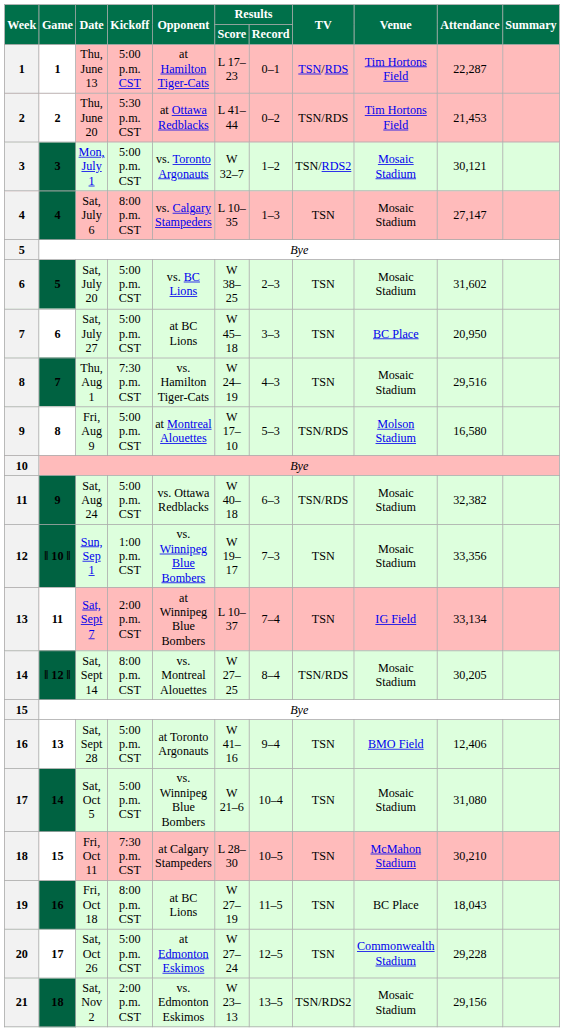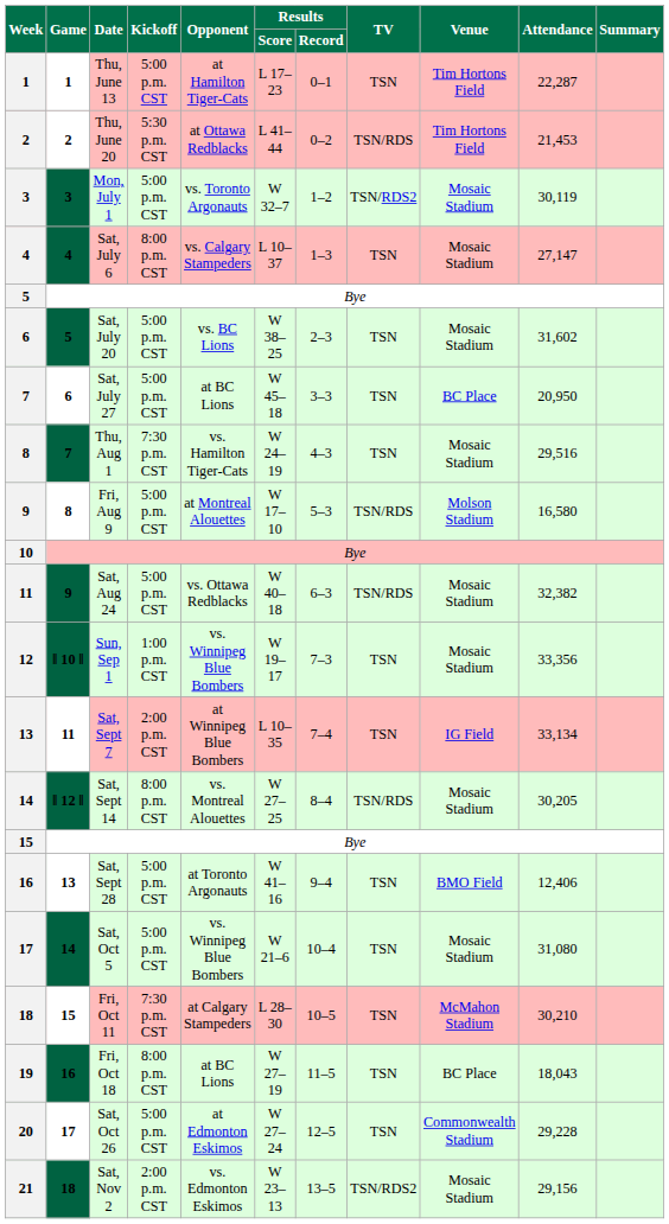 <table class="wikitable" style="font-size: 95%;">
 <tr>
 <th style="background:#00704A;color:White;" rowspan=2>Week</th>
 <th style="background:#00704A;color:White;" rowspan=2>Game</th>
 <th style="background:#00704A;color:White;" rowspan=2>Date</th>
 <th style="background:#00704A;color:White;" rowspan=2>Kickoff</th>
 <th style="background:#00704A;color:White;" rowspan=2>Opponent</th>
 <th style="background:#00704A;color:White;" colspan=2>Results</th>
 <th style="background:#00704A;color:White;" rowspan=2>TV</th>
 <th style="background:#00704A;color:White;" rowspan=2>Venue</th>
 <th style="background:#00704A;color:White;" rowspan=2>Attendance</th>
 <th style="background:#00704A;color:White;" rowspan=2>Summary</th>
 </tr>
 <tr>
 <th style="background:#00704A;color:White;">Score</th>
 <th style="background:#00704A;color:White;">Record</th>
 </tr>
 <tr align="center" bgcolor="#ffbbbb">
 <th align="center"><strong>1</strong></th>
 <th style="text-align:center; background:white;"><span><strong>1</strong></span></th>
 <td align="center">Thu, June 13</td>
 <td align="center">5:00 p.m. <a href='#'>CST</a></td>
 <td align="center">at <a href='#'>Hamilton Tiger-Cats</a></td>
 <td align="center">L 17–23</td>
 <td align="center">0–1</td>
-<td align="center"><a href='#'>TSN</a>/<a href='#'>RDS</a></td>
+<td align="center">TSN</td>
 <td align="center"><a href='#'>Tim Hortons Field</a></td>
 <td align="center">22,287</td>
 <td align="center"></td>
 </tr>
 <tr align="center" bgcolor="#ffbbbb">
 <th align="center"><strong>2</strong></th>
 <th style="text-align:center; background:white;"><span><strong>2</strong></span></th>
 <td align="center">Thu, June 20</td>
 <td align="center">5:30 p.m. CST</td>
 <td align="center">at <a href='#'>Ottawa Redblacks</a></td>
 <td align="center">L 41–44</td>
 <td align="center">0–2</td>
 <td align="center">TSN/RDS</td>
 <td align="center"><a href='#'>Tim Hortons Field</a></td>
 <td align="center">21,453</td>
 <td align="center"></td>
 </tr>
 <tr align="center" bgcolor="#ddffdd">
 <th align="center"><strong>3</strong></th>
 <th style="text-align:center; background:#006241;"><span><strong>3</strong></span></th>
 <td align="center"><a href='#'>Mon, July 1</a></td>
 <td align="center">5:00 p.m. CST</td>
 <td align="center">vs. <a href='#'>Toronto Argonauts</a></td>
 <td align="center">W 32–7</td>
 <td align="center">1–2</td>
 <td align="center">TSN/<a href='#'>RDS2</a></td>
 <td align="center"><a href='#'>Mosaic Stadium</a></td>
-<td align="center">30,121</td>
+<td align="center">30,119</td>
 <td align="center"></td>
 </tr>
 <tr align="center" bgcolor="#ffbbbb">
 <th align="center"><strong>4</strong></th>
 <th style="text-align:center; background:#006241;"><span><strong>4</strong></span></th>
 <td align="center">Sat, July 6</td>
 <td align="center">8:00 p.m. CST</td>
 <td align="center">vs. <a href='#'>Calgary Stampeders</a></td>
-<td align="center">L 10–35</td>
+<td align="center">L 10–37</td>
 <td align="center">1–3</td>
 <td align="center">TSN</td>
 <td align="center">Mosaic Stadium</td>
 <td align="center">27,147</td>
 <td align="center"></td>
 </tr>
 <tr align="center" bgcolor="#ffffff">
 <th align="center"><strong>5</strong></th>
 <td colspan=10 align="center" valign="middle"><em>Bye</em></td>
 </tr>
 <tr align="center" bgcolor="#ddffdd">
 <th align="center"><strong>6</strong></th>
 <th style="text-align:center; background:#006241;"><span><strong>5</strong></span></th>
 <td align="center">Sat, July 20</td>
 <td align="center">5:00 p.m. CST</td>
 <td align="center">vs. <a href='#'>BC Lions</a></td>
 <td align="center">W 38–25</td>
 <td align="center">2–3</td>
 <td align="center">TSN</td>
 <td align="center">Mosaic Stadium</td>
 <td align="center">31,602</td>
 <td align="center"></td>
 </tr>
 <tr align="center" bgcolor="#ddffdd">
 <th align="center"><strong>7</strong></th>
 <th style="text-align:center; background:white;"><span><strong>6</strong></span></th>
 <td align="center">Sat, July 27</td>
 <td align="center">5:00 p.m. CST</td>
 <td align="center">at BC Lions</td>
 <td align="center">W 45–18</td>
 <td align="center">3–3</td>
 <td align="center">TSN</td>
 <td align="center"><a href='#'>BC Place</a></td>
 <td align="center">20,950</td>
 <td align="center"></td>
 </tr>
 <tr align="center" bgcolor="#ddffdd">
 <th align="center"><strong>8</strong></th>
 <th style="text-align:center; background:#006241;"><span><strong>7</strong></span></th>
 <td align="center">Thu, Aug 1</td>
 <td align="center">7:30 p.m. CST</td>
 <td align="center">vs. Hamilton Tiger-Cats</td>
 <td align="center">W 24–19</td>
 <td align="center">4–3</td>
 <td align="center">TSN</td>
 <td align="center">Mosaic Stadium</td>
 <td align="center">29,516</td>
 <td align="center"></td>
 </tr>
 <tr align="center" bgcolor="#ddffdd">
 <th align="center"><strong>9</strong></th>
 <th style="text-align:center; background:white;"><span><strong>8</strong></span></th>
 <td align="center">Fri, Aug 9</td>
 <td align="center">5:00 p.m. CST</td>
 <td align="center">at <a href='#'>Montreal Alouettes</a></td>
 <td align="center">W 17–10</td>
 <td align="center">5–3</td>
 <td align="center">TSN/RDS</td>
 <td align="center"><a href='#'>Molson Stadium</a></td>
 <td align="center">16,580</td>
 <td align="center"></td>
 </tr>
 <tr align="center" bgcolor="#ffbbbb"|-align="center" bgcolor="#ffffff">
 <th align="center"><strong>10</strong></th>
 <td colspan=10 align="center" valign="middle"><em>Bye</em></td>
 </tr>
 <tr align="center" bgcolor="#ddffdd">
 <th align="center"><strong>11</strong></th>
 <th style="text-align:center; background:#006241;"><span><strong>9</strong></span></th>
 <td align="center">Sat, Aug 24</td>
 <td align="center">5:00 p.m. CST</td>
 <td align="center">vs. Ottawa Redblacks</td>
 <td align="center">W 40–18</td>
 <td align="center">6–3</td>
 <td align="center">TSN/RDS</td>
 <td align="center">Mosaic Stadium</td>
 <td align="center">32,382</td>
 <td align="center"></td>
 </tr>
 <tr align="center" bgcolor="#ddffdd">
 <th align="center"><strong>12</strong></th>
 <th style="text-align:center; background:#006241;"><span><strong>ǁ 10 ǁ</strong></span></th>
 <td align="center"><a href='#'>Sun, Sep 1</a></td>
 <td align="center">1:00 p.m. CST</td>
 <td align="center">vs. <a href='#'>Winnipeg Blue Bombers</a></td>
 <td align="center">W 19–17</td>
 <td align="center">7–3</td>
 <td align="center">TSN</td>
 <td align="center">Mosaic Stadium</td>
 <td align="center">33,356</td>
 <td align="center"></td>
 </tr>
 <tr align="center" bgcolor="#ffbbbb">
 <th align="center"><strong>13</strong></th>
 <th style="text-align:center; background:white;"><span><strong>11</strong></span></th>
 <td align="center"><a href='#'>Sat, Sept 7</a></td>
 <td align="center">2:00 p.m. CST</td>
 <td align="center">at Winnipeg Blue Bombers</td>
-<td align="center">L 10–37</td>
+<td align="center">L 10–35</td>
 <td align="center">7–4</td>
 <td align="center">TSN</td>
 <td align="center"><a href='#'>IG Field</a></td>
 <td align="center">33,134</td>
 <td align="center"></td>
 </tr>
 <tr align="center" bgcolor="#ddffdd">
 <th align="center"><strong>14</strong></th>
 <th style="text-align:center; background:#006241;"><span><strong>ǁ 12 ǁ</strong></span></th>
 <td align="center">Sat, Sept 14</td>
 <td align="center">8:00 p.m. CST</td>
 <td align="center">vs. Montreal Alouettes</td>
 <td align="center">W 27–25</td>
 <td align="center">8–4</td>
 <td align="center">TSN/RDS</td>
 <td align="center">Mosaic Stadium</td>
 <td align="center">30,205</td>
 <td align="center"></td>
 </tr>
 <tr align="center" bgcolor="#ffffff">
 <th align="center"><strong>15</strong></th>
 <td colspan=10 align="center" valign="middle"><em>Bye</em></td>
 </tr>
 <tr align="center" bgcolor="#ddffdd">
 <th align="center"><strong>16</strong></th>
 <th style="text-align:center; background:white;"><span><strong>13</strong></span></th>
 <td align="center">Sat, Sept 28</td>
 <td align="center">5:00 p.m. CST</td>
 <td align="center">at Toronto Argonauts</td>
 <td align="center">W 41–16</td>
 <td align="center">9–4</td>
 <td align="center">TSN</td>
 <td align="center"><a href='#'>BMO Field</a></td>
 <td align="center">12,406</td>
 <td align="center"></td>
 </tr>
 <tr align="center" bgcolor="#ddffdd">
 <th align="center"><strong>17</strong></th>
 <th style="text-align:center; background:#006241;"><span><strong>14</strong></span></th>
 <td align="center">Sat, Oct 5</td>
 <td align="center">5:00 p.m. CST</td>
 <td align="center">vs. Winnipeg Blue Bombers</td>
 <td align="center">W 21–6</td>
 <td align="center">10–4</td>
 <td align="center">TSN</td>
 <td align="center">Mosaic Stadium</td>
 <td align="center">31,080</td>
 <td align="center"></td>
 </tr>
 <tr align="center" bgcolor="#ffbbbb">
 <th align="center"><strong>18</strong></th>
 <th style="text-align:center; background:white;"><span><strong>15</strong></span></th>
 <td align="center">Fri, Oct 11</td>
 <td align="center">7:30 p.m. CST</td>
 <td align="center">at Calgary Stampeders</td>
 <td align="center">L 28–30</td>
 <td align="center">10–5</td>
 <td align="center">TSN</td>
 <td align="center"><a href='#'>McMahon Stadium</a></td>
 <td align="center">30,210</td>
 <td align="center"></td>
 </tr>
 <tr align="center" bgcolor="#ddffdd">
 <th align="center"><strong>19</strong></th>
 <th style="text-align:center; background:#006241;"><span><strong>16</strong></span></th>
 <td align="center">Fri, Oct 18</td>
 <td align="center">8:00 p.m. CST</td>
 <td align="center">at BC Lions</td>
 <td align="center">W 27–19</td>
 <td align="center">11–5</td>
 <td align="center">TSN</td>
 <td align="center">BC Place</td>
 <td align="center">18,043</td>
 <td align="center"></td>
 </tr>
 <tr align="center" bgcolor="#ddffdd">
 <th align="center"><strong>20</strong></th>
 <th style="text-align:center; background:white;"><span><strong>17</strong></span></th>
 <td align="center">Sat, Oct 26</td>
 <td align="center">5:00 p.m. CST</td>
 <td align="center">at <a href='#'>Edmonton Eskimos</a></td>
 <td align="center">W 27–24</td>
 <td align="center">12–5</td>
 <td align="center">TSN</td>
 <td align="center"><a href='#'>Commonwealth Stadium</a></td>
 <td align="center">29,228</td>
 <td align="center"></td>
 </tr>
 <tr align="center" bgcolor="#ddffdd">
 <th align="center"><strong>21</strong></th>
 <th style="text-align:center; background:#006241;"><span><strong>18</strong></span></th>
 <td align="center">Sat, Nov 2</td>
 <td align="center">2:00 p.m. CST</td>
 <td align="center">vs. Edmonton Eskimos</td>
 <td align="center">W 23–13</td>
 <td align="center">13–5</td>
 <td align="center">TSN/RDS2</td>
 <td align="center">Mosaic Stadium</td>
 <td align="center">29,156</td>
 <td align="center"></td>
 </tr>
 </table>
